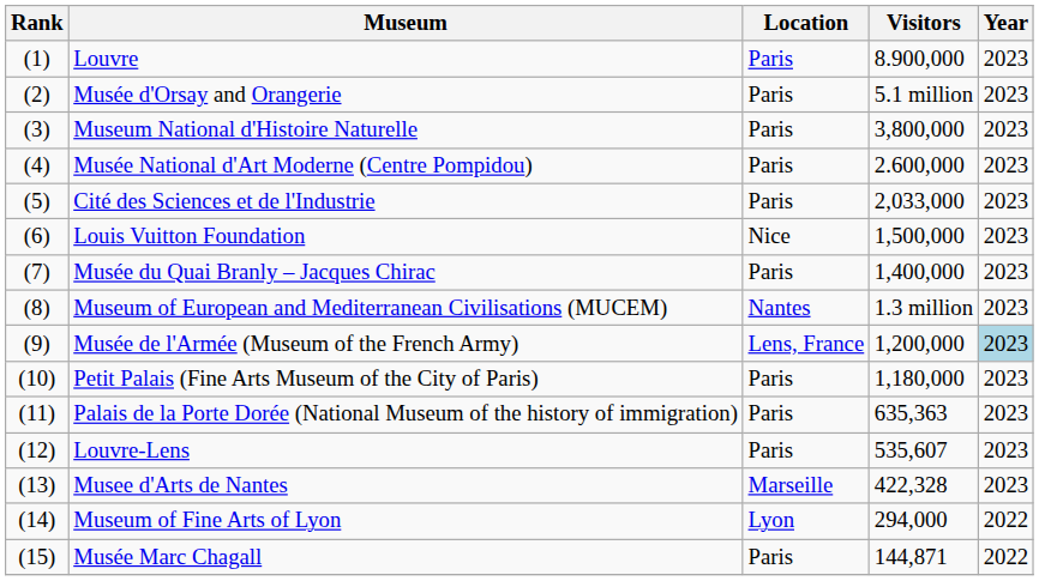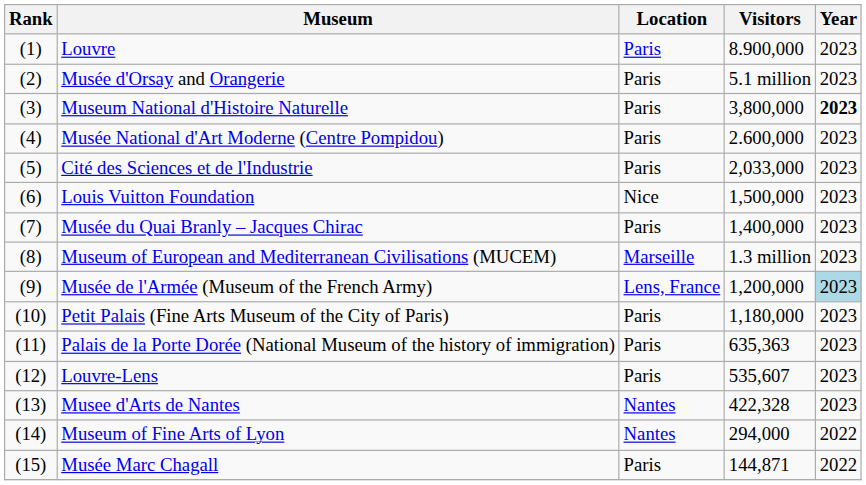 <table class="wikitable sortable">
 <tr>
 <th>Rank</th>
 <th>Museum</th>
 <th>Location</th>
 <th>Visitors</th>
 <th>Year</th>
 </tr>
 <tr>
 <td style="text-align:center">(1)</td>
 <td><a href='#'>Louvre</a></td>
 <td><a href='#'>Paris</a></td>
 <td>8.900,000</td>
 <td>2023</td>
 </tr>
 <tr>
 <td style="text-align:center">(2)</td>
 <td><a href='#'>Musée d'Orsay</a> and <a href='#'>Orangerie</a></td>
 <td>Paris</td>
 <td>5.1 million</td>
 <td>2023</td>
 </tr>
 <tr>
 <td style="text-align:center">(3)</td>
 <td><a href='#'>Museum National d'Histoire Naturelle</a></td>
 <td>Paris</td>
 <td>3,800,000</td>
-<td>2023</td>
+<td><strong>2023</strong></td>
 </tr>
 <tr>
 <td style="text-align:center">(4)</td>
 <td><a href='#'>Musée National d'Art Moderne</a> (<a href='#'>Centre Pompidou</a>)</td>
 <td>Paris</td>
 <td>2.600,000</td>
 <td>2023  </td>
 </tr>
 <tr>
 <td style="text-align:center">(5)</td>
 <td><a href='#'>Cité des Sciences et de l'Industrie</a></td>
 <td>Paris</td>
 <td>2,033,000</td>
 <td>2023</td>
 </tr>
 <tr>
 <td style="text-align:center">(6)</td>
 <td><a href='#'>Louis Vuitton Foundation</a></td>
 <td>Nice</td>
 <td>1,500,000</td>
 <td>2023</td>
 </tr>
 <tr>
 <td style="text-align:center">(7)</td>
 <td><a href='#'>Musée du Quai Branly – Jacques Chirac</a></td>
 <td>Paris</td>
 <td>1,400,000</td>
 <td>2023</td>
 </tr>
 <tr>
 <td style="text-align:center">(8)</td>
 <td><a href='#'>Museum of European and Mediterranean Civilisations</a> (MUCEM)</td>
-<td><a href='#'>Nantes</a></td>
+<td><a href='#'>Marseille</a></td>
 <td>1.3 million</td>
 <td>2023</td>
 </tr>
 <tr>
 <td style="text-align:center">(9)</td>
 <td><a href='#'>Musée de l'Armée</a> (Museum of the French Army)</td>
 <td><a href='#'>Lens, France</a></td>
 <td>1,200,000</td>
 <td style="background: lightblue;">2023</td>
 </tr>
 <tr>
 <td style="text-align:center">(10)</td>
 <td><a href='#'>Petit Palais</a> (Fine Arts Museum of the City of Paris)</td>
 <td>Paris</td>
 <td>1,180,000</td>
 <td>2023 </td>
 </tr>
 <tr>
 <td style="text-align:center">(11)</td>
 <td><a href='#'>Palais de la Porte Dorée</a> (National Museum of the history of immigration)</td>
 <td>Paris</td>
 <td>635,363</td>
 <td>2023 </td>
 </tr>
 <tr>
 <td style="text-align:center">(12)</td>
 <td><a href='#'>Louvre-Lens</a></td>
 <td>Paris</td>
 <td>535,607</td>
 <td>2023</td>
 </tr>
 <tr>
 <td style="text-align:center">(13)</td>
 <td><a href='#'>Musee d'Arts de Nantes</a></td>
-<td><a href='#'>Marseille</a></td>
+<td><a href='#'>Nantes</a></td>
 <td>422,328</td>
 <td>2023 </td>
 </tr>
 <tr>
 <td style="text-align:center">(14)</td>
 <td><a href='#'>Museum of Fine Arts of Lyon</a></td>
-<td><a href='#'>Lyon</a></td>
+<td><a href='#'>Nantes</a></td>
 <td>294,000</td>
 <td>2022 </td>
 </tr>
 <tr>
 <td style="text-align:center">(15)</td>
 <td><a href='#'>Musée Marc Chagall</a></td>
 <td>Paris</td>
 <td>144,871</td>
 <td>2022 </td>
 </tr>
 <tr>
 </tr>
 </table>
